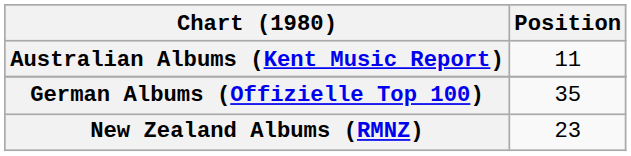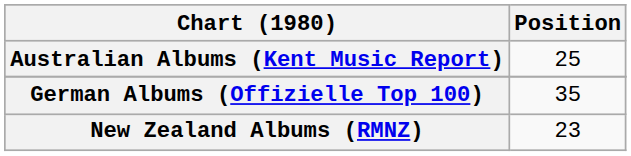 <table class="wikitable sortable plainrowheaders">
 <tr>
 <th scope="col">Chart (1980)</th>
 <th scope="col">Position</th>
 </tr>
 <tr>
 <th scope="row">Australian Albums (<a href='#'>Kent Music Report</a>)</th>
-<td align="center">11</td>
+<td align="center">25</td>
 </tr>
 <tr>
 </tr>
 <tr>
 <th scope="row">German Albums (<a href='#'>Offizielle Top 100</a>)</th>
 <td align="center">35</td>
 </tr>
 <tr>
 <th scope="row">New Zealand Albums (<a href='#'>RMNZ</a>)</th>
 <td align="center">23</td>
 </tr>
 </table>
